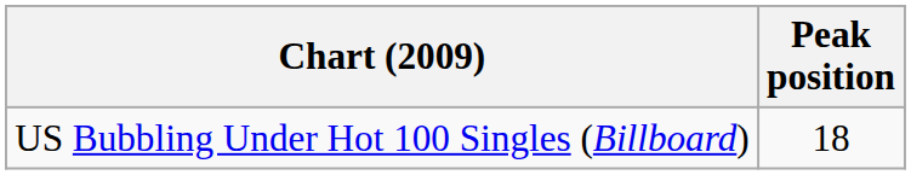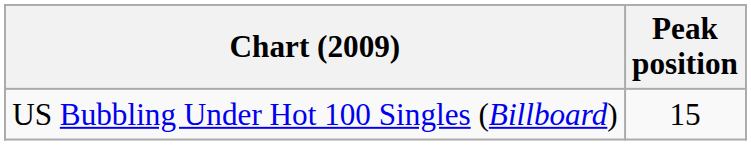 <table class="wikitable">
 <tr>
 <th>Chart (2009)</th>
 <th>Peak<br>position</th>
 </tr>
 <tr>
 <td>US <a href='#'>Bubbling Under Hot 100 Singles</a> (<em><a href='#'>Billboard</a></em>)</td>
-<td style="text-align:center;">18</td>
+<td style="text-align:center;">15</td>
 </tr>
 </table>
